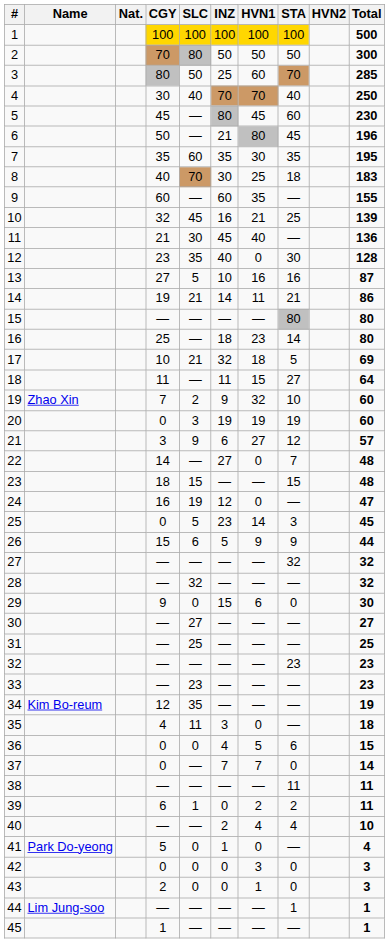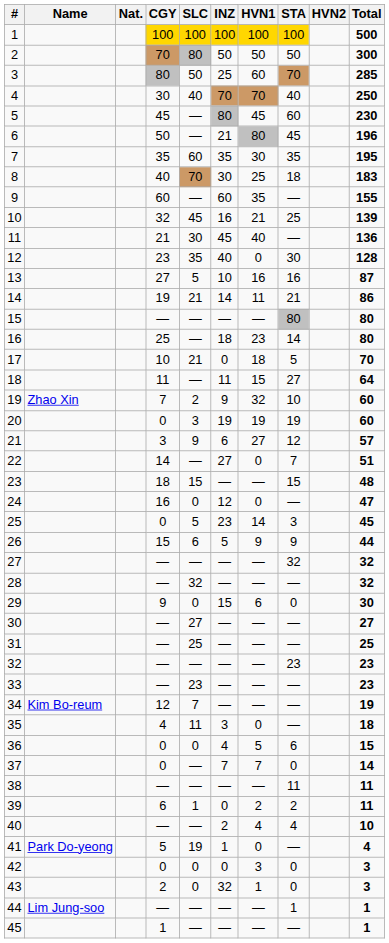 <table class="wikitable sortable" style="text-align:center;">
 <tr>
 <th>#</th>
 <th>Name</th>
 <th>Nat.</th>
 <th>CGY</th>
 <th>SLC</th>
 <th>INZ</th>
 <th>HVN1</th>
 <th>STA</th>
 <th>HVN2</th>
 <th>Total</th>
 </tr>
 <tr>
 <td>1</td>
 <td align=left></td>
 <td></td>
 <td bgcolor=gold>100</td>
 <td bgcolor=gold>100</td>
 <td bgcolor=gold>100</td>
 <td bgcolor=gold>100</td>
 <td bgcolor=gold>100</td>
 <td></td>
 <td><strong>500</strong></td>
 </tr>
 <tr>
 <td>2</td>
 <td align=left></td>
 <td></td>
 <td bgcolor=cc9966>70</td>
 <td bgcolor=silver>80</td>
 <td>50</td>
 <td>50</td>
 <td>50</td>
 <td></td>
 <td><strong>300</strong></td>
 </tr>
 <tr>
 <td>3</td>
 <td align=left></td>
 <td></td>
 <td bgcolor=silver>80</td>
 <td>50</td>
 <td>25</td>
 <td>60</td>
 <td bgcolor=cc9966>70</td>
 <td></td>
 <td><strong>285</strong></td>
 </tr>
 <tr>
 <td>4</td>
 <td align=left></td>
 <td></td>
 <td>30</td>
 <td>40</td>
 <td bgcolor=cc9966>70</td>
 <td bgcolor=cc9966>70</td>
 <td>40</td>
 <td></td>
 <td><strong>250</strong></td>
 </tr>
 <tr>
 <td>5</td>
 <td align=left></td>
 <td></td>
 <td>45</td>
 <td>—</td>
 <td bgcolor=silver>80</td>
 <td>45</td>
 <td>60</td>
 <td></td>
 <td><strong>230</strong></td>
 </tr>
 <tr>
 <td>6</td>
 <td align=left></td>
 <td></td>
 <td>50</td>
 <td>—</td>
 <td>21</td>
 <td bgcolor=silver>80</td>
 <td>45</td>
 <td></td>
 <td><strong>196</strong></td>
 </tr>
 <tr>
 <td>7</td>
 <td align=left></td>
 <td></td>
 <td>35</td>
 <td>60</td>
 <td>35</td>
 <td>30</td>
 <td>35</td>
 <td></td>
 <td><strong>195</strong></td>
 </tr>
 <tr>
 <td>8</td>
 <td align=left></td>
 <td></td>
 <td>40</td>
 <td bgcolor=cc9966>70</td>
 <td>30</td>
 <td>25</td>
 <td>18</td>
 <td></td>
 <td><strong>183</strong></td>
 </tr>
 <tr>
 <td>9</td>
 <td align=left></td>
 <td></td>
 <td>60</td>
 <td>—</td>
 <td>60</td>
 <td>35</td>
 <td>—</td>
 <td></td>
 <td><strong>155</strong></td>
 </tr>
 <tr>
 <td>10</td>
 <td align=left></td>
 <td></td>
 <td>32</td>
 <td>45</td>
 <td>16</td>
 <td>21</td>
 <td>25</td>
 <td></td>
 <td><strong>139</strong></td>
 </tr>
 <tr>
 <td>11</td>
 <td align=left></td>
 <td></td>
 <td>21</td>
 <td>30</td>
 <td>45</td>
 <td>40</td>
 <td>—</td>
 <td></td>
 <td><strong>136</strong></td>
 </tr>
 <tr>
 <td>12</td>
 <td align=left></td>
 <td></td>
 <td>23</td>
 <td>35</td>
 <td>40</td>
 <td>0</td>
 <td>30</td>
 <td></td>
 <td><strong>128</strong></td>
 </tr>
 <tr>
 <td>13</td>
 <td align=left></td>
 <td></td>
 <td>27</td>
 <td>5</td>
 <td>10</td>
 <td>16</td>
 <td>16</td>
 <td></td>
 <td><strong>87</strong></td>
 </tr>
 <tr>
 <td>14</td>
 <td align=left></td>
 <td></td>
 <td>19</td>
 <td>21</td>
 <td>14</td>
 <td>11</td>
 <td>21</td>
 <td></td>
 <td><strong>86</strong></td>
 </tr>
 <tr>
 <td>15</td>
 <td align=left></td>
 <td></td>
 <td>—</td>
 <td>—</td>
 <td>—</td>
 <td>—</td>
 <td bgcolor=silver>80</td>
 <td></td>
 <td><strong>80</strong></td>
 </tr>
 <tr>
 <td>16</td>
 <td align=left></td>
 <td></td>
 <td>25</td>
 <td>—</td>
 <td>18</td>
 <td>23</td>
 <td>14</td>
 <td></td>
 <td><strong>80</strong></td>
 </tr>
 <tr>
 <td>17</td>
 <td align=left></td>
 <td></td>
 <td>10</td>
 <td>21</td>
-<td>32</td>
+<td>0</td>
 <td>18</td>
 <td>5</td>
 <td></td>
-<td><strong>69</strong></td>
+<td><strong>70</strong></td>
 </tr>
 <tr>
 <td>18</td>
 <td align=left></td>
 <td></td>
 <td>11</td>
 <td>—</td>
 <td>11</td>
 <td>15</td>
 <td>27</td>
 <td></td>
 <td><strong>64</strong></td>
 </tr>
 <tr>
 <td>19</td>
 <td align=left><a href='#'>Zhao Xin</a></td>
 <td></td>
 <td>7</td>
 <td>2</td>
 <td>9</td>
 <td>32</td>
 <td>10</td>
 <td></td>
 <td><strong>60</strong></td>
 </tr>
 <tr>
 <td>20</td>
 <td align=left></td>
 <td></td>
 <td>0</td>
 <td>3</td>
 <td>19</td>
 <td>19</td>
 <td>19</td>
 <td></td>
 <td><strong>60</strong></td>
 </tr>
 <tr>
 <td>21</td>
 <td align=left></td>
 <td></td>
 <td>3</td>
 <td>9</td>
 <td>6</td>
 <td>27</td>
 <td>12</td>
 <td></td>
 <td><strong>57</strong></td>
 </tr>
 <tr>
 <td>22</td>
 <td align=left></td>
 <td></td>
 <td>14</td>
 <td>—</td>
 <td>27</td>
 <td>0</td>
 <td>7</td>
 <td></td>
-<td><strong>48</strong></td>
+<td><strong>51</strong></td>
 </tr>
 <tr>
 <td>23</td>
 <td align=left></td>
 <td></td>
 <td>18</td>
 <td>15</td>
 <td>—</td>
 <td>—</td>
 <td>15</td>
 <td></td>
 <td><strong>48</strong></td>
 </tr>
 <tr>
 <td>24</td>
 <td align=left></td>
 <td></td>
 <td>16</td>
-<td>19</td>
+<td>0</td>
 <td>12</td>
 <td>0</td>
 <td>—</td>
 <td></td>
 <td><strong>47</strong></td>
 </tr>
 <tr>
 <td>25</td>
 <td align=left></td>
 <td></td>
 <td>0</td>
 <td>5</td>
 <td>23</td>
 <td>14</td>
 <td>3</td>
 <td></td>
 <td><strong>45</strong></td>
 </tr>
 <tr>
 <td>26</td>
 <td align=left></td>
 <td></td>
 <td>15</td>
 <td>6</td>
 <td>5</td>
 <td>9</td>
 <td>9</td>
 <td></td>
 <td><strong>44</strong></td>
 </tr>
 <tr>
 <td>27</td>
 <td align=left></td>
 <td></td>
 <td>—</td>
 <td>—</td>
 <td>—</td>
 <td>—</td>
 <td>32</td>
 <td></td>
 <td><strong>32</strong></td>
 </tr>
 <tr>
 <td>28</td>
 <td align=left></td>
 <td></td>
 <td>—</td>
 <td>32</td>
 <td>—</td>
 <td>—</td>
 <td>—</td>
 <td></td>
 <td><strong>32</strong></td>
 </tr>
 <tr>
 <td>29</td>
 <td align=left></td>
 <td></td>
 <td>9</td>
 <td>0</td>
 <td>15</td>
 <td>6</td>
 <td>0</td>
 <td></td>
 <td><strong>30</strong></td>
 </tr>
 <tr>
 <td>30</td>
 <td align=left></td>
 <td></td>
 <td>—</td>
 <td>27</td>
 <td>—</td>
 <td>—</td>
 <td>—</td>
 <td></td>
 <td><strong>27</strong></td>
 </tr>
 <tr>
 <td>31</td>
 <td align=left></td>
 <td></td>
 <td>—</td>
 <td>25</td>
 <td>—</td>
 <td>—</td>
 <td>—</td>
 <td></td>
 <td><strong>25</strong></td>
 </tr>
 <tr>
 <td>32</td>
 <td align=left></td>
 <td></td>
 <td>—</td>
 <td>—</td>
 <td>—</td>
 <td>—</td>
 <td>23</td>
 <td></td>
 <td><strong>23</strong></td>
 </tr>
 <tr>
 <td>33</td>
 <td align=left></td>
 <td></td>
 <td>—</td>
 <td>23</td>
 <td>—</td>
 <td>—</td>
 <td>—</td>
 <td></td>
 <td><strong>23</strong></td>
 </tr>
 <tr>
 <td>34</td>
 <td align=left><a href='#'>Kim Bo-reum</a></td>
 <td></td>
 <td>12</td>
-<td>35</td>
+<td>7</td>
 <td>—</td>
 <td>—</td>
 <td>—</td>
 <td></td>
 <td><strong>19</strong></td>
 </tr>
 <tr>
 <td>35</td>
 <td align=left></td>
 <td></td>
 <td>4</td>
 <td>11</td>
 <td>3</td>
 <td>0</td>
 <td>—</td>
 <td></td>
 <td><strong>18</strong></td>
 </tr>
 <tr>
 <td>36</td>
 <td align=left></td>
 <td></td>
 <td>0</td>
 <td>0</td>
 <td>4</td>
 <td>5</td>
 <td>6</td>
 <td></td>
 <td><strong>15</strong></td>
 </tr>
 <tr>
 <td>37</td>
 <td align=left></td>
 <td></td>
 <td>0</td>
 <td>—</td>
 <td>7</td>
 <td>7</td>
 <td>0</td>
 <td></td>
 <td><strong>14</strong></td>
 </tr>
 <tr>
 <td>38</td>
 <td align=left></td>
 <td></td>
 <td>—</td>
 <td>—</td>
 <td>—</td>
 <td>—</td>
 <td>11</td>
 <td></td>
 <td><strong>11</strong></td>
 </tr>
 <tr>
 <td>39</td>
 <td align=left></td>
 <td></td>
 <td>6</td>
 <td>1</td>
 <td>0</td>
 <td>2</td>
 <td>2</td>
 <td></td>
 <td><strong>11</strong></td>
 </tr>
 <tr>
 <td>40</td>
 <td align=left></td>
 <td></td>
 <td>—</td>
 <td>—</td>
 <td>2</td>
 <td>4</td>
 <td>4</td>
 <td></td>
 <td><strong>10</strong></td>
 </tr>
 <tr>
 <td>41</td>
 <td align=left><a href='#'>Park Do-yeong</a></td>
 <td></td>
 <td>5</td>
-<td>0</td>
+<td>19</td>
 <td>1</td>
 <td>0</td>
 <td>—</td>
 <td></td>
 <td><strong>4</strong></td>
 </tr>
 <tr>
 <td>42</td>
 <td align=left></td>
 <td></td>
 <td>0</td>
 <td>0</td>
 <td>0</td>
 <td>3</td>
 <td>0</td>
 <td></td>
 <td><strong>3</strong></td>
 </tr>
 <tr>
 <td>43</td>
 <td align=left></td>
 <td></td>
 <td>2</td>
 <td>0</td>
-<td>0</td>
+<td>32</td>
 <td>1</td>
 <td>0</td>
 <td></td>
 <td><strong>3</strong></td>
 </tr>
 <tr>
 <td>44</td>
 <td align=left><a href='#'>Lim Jung-soo</a></td>
 <td></td>
 <td>—</td>
 <td>—</td>
 <td>—</td>
 <td>—</td>
 <td>1</td>
 <td></td>
 <td><strong>1</strong></td>
 </tr>
 <tr>
 <td>45</td>
 <td align=left></td>
 <td></td>
 <td>1</td>
 <td>—</td>
 <td>—</td>
 <td>—</td>
 <td>—</td>
 <td></td>
 <td><strong>1</strong></td>
 </tr>
 </table>
